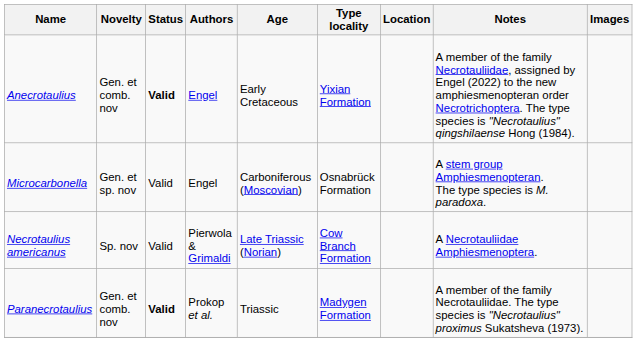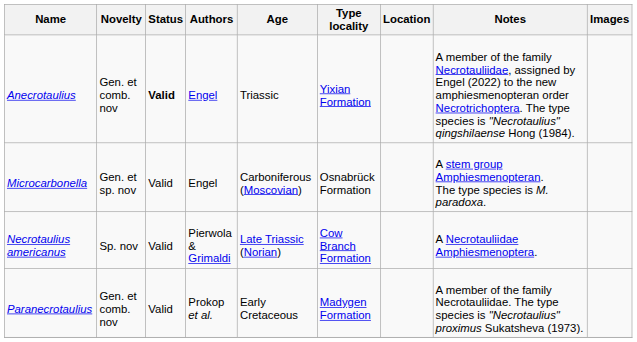 <table class="wikitable sortable" align="center" width="70%">
 <tr>
 <th>Name</th>
 <th>Novelty</th>
 <th>Status</th>
 <th>Authors</th>
 <th>Age</th>
 <th>Type locality</th>
 <th>Location</th>
 <th>Notes</th>
 <th>Images</th>
 </tr>
 <tr>
 <td><br><em><a href='#'>Anecrotaulius</a></em></td>
 <td><br>Gen. et comb. nov</td>
 <td><strong><br>Valid</strong></td>
 <td><br><a href='#'>Engel</a></td>
-<td><br>Early Cretaceous</td>
+<td><br>Triassic</td>
 <td><br><a href='#'>Yixian Formation</a></td>
 <td><br></td>
 <td><br>A member of the family <a href='#'>Necrotauliidae</a>, assigned by Engel (2022) to the new amphiesmenopteran order <a href='#'>Necrotrichoptera</a>. The type species is <em>"Necrotaulius" qingshilaense</em> Hong (1984).</td>
 <td></td>
 </tr>
 <tr>
 <td><br><em><a href='#'>Microcarbonella</a></em></td>
 <td><br>Gen. et sp. nov</td>
 <td><br>Valid</td>
 <td><br>Engel</td>
 <td><br>Carboniferous (<a href='#'>Moscovian</a>)</td>
 <td><br>Osnabrück Formation</td>
 <td><br></td>
 <td><br>A <a href='#'>stem group</a> <a href='#'>Amphiesmenopteran</a>.<br> The type species is <em>M. paradoxa</em>.</td>
 <td></td>
 </tr>
 <tr>
 <td><br><em><a href='#'>Necrotaulius americanus</a></em></td>
 <td><br>Sp. nov</td>
 <td><br>Valid</td>
 <td><br>Pierwola & <a href='#'>Grimaldi</a></td>
 <td><br><a href='#'>Late Triassic</a> (<a href='#'>Norian</a>)</td>
 <td><br><a href='#'>Cow Branch Formation</a></td>
 <td><br></td>
 <td><br>A <a href='#'>Necrotauliidae</a> <a href='#'>Amphiesmenoptera</a>.</td>
 <td></td>
 </tr>
 <tr>
 <td><br><em><a href='#'>Paranecrotaulius</a></em></td>
 <td><br>Gen. et comb. nov</td>
-<td><strong><br>Valid</strong></td>
+<td><br>Valid</td>
 <td><br>Prokop <em>et al.</em></td>
-<td><br>Triassic</td>
+<td><br>Early Cretaceous</td>
 <td><br><a href='#'>Madygen Formation</a></td>
 <td><br></td>
 <td><br>A member of the family Necrotauliidae. The type species is <em>"Necrotaulius" proximus</em> Sukatsheva (1973).</td>
 <td></td>
 </tr>
 <tr>
 </tr>
 </table>
